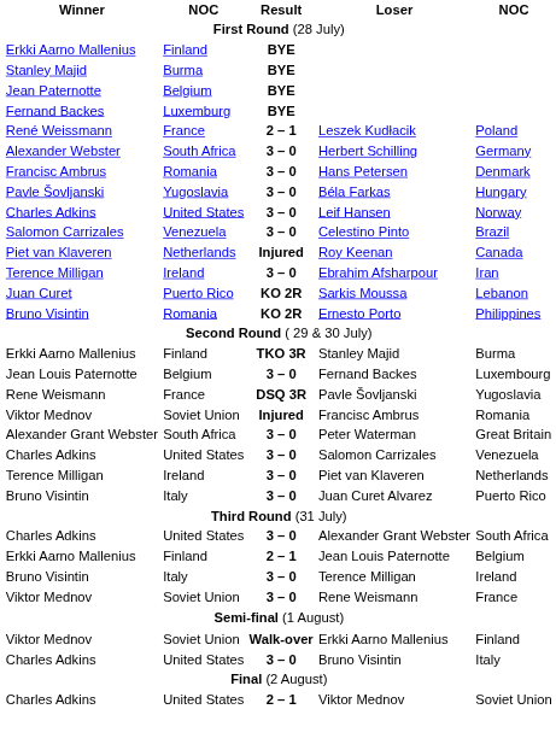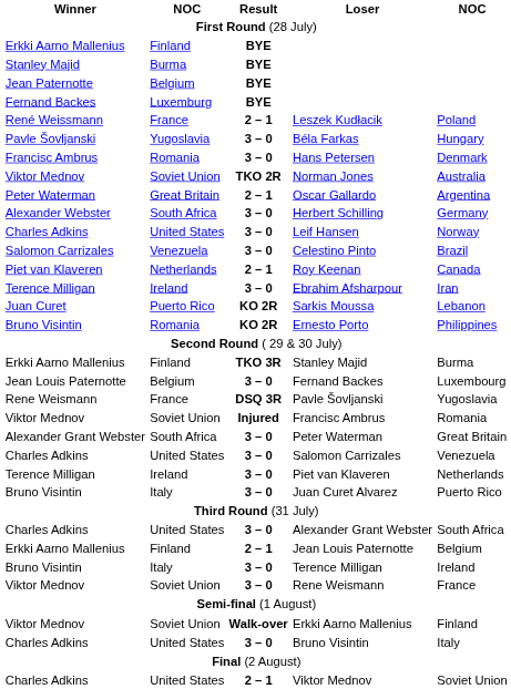 <table border="0" Cellpadding="2">
 <tr>
 <th>Winner</th>
 <th>NOC</th>
 <th>Result</th>
 <th>Loser</th>
 <th>NOC</th>
 </tr>
 <tr>
 <td align="center" colspan="5"><strong>First Round</strong> (28 July)</td>
 </tr>
 <tr>
 <td><a href='#'>Erkki Aarno Mallenius</a></td>
 <td><a href='#'>Finland</a></td>
 <th>BYE</th>
 </tr>
 <tr>
 <td><a href='#'>Stanley Majid</a></td>
 <td><a href='#'>Burma</a></td>
 <th>BYE</th>
 </tr>
 <tr>
 <td><a href='#'>Jean Paternotte</a></td>
 <td><a href='#'>Belgium</a></td>
 <th>BYE</th>
 </tr>
 <tr>
 <td><a href='#'>Fernand Backes</a></td>
 <td><a href='#'>Luxemburg</a></td>
 <th>BYE</th>
 </tr>
 <tr>
 <td><a href='#'>René Weissmann</a></td>
 <td><a href='#'>France</a></td>
 <th>2 – 1</th>
 <td><a href='#'>Leszek Kudłacik</a></td>
 <td><a href='#'>Poland</a></td>
 </tr>
 <tr>
-<td><a href='#'>Alexander Webster</a></td>
-<td><a href='#'>South Africa</a></td>
+<td><a href='#'>Pavle Šovljanski</a></td>
+<td><a href='#'>Yugoslavia</a></td>
 <th>3 – 0</th>
-<td><a href='#'>Herbert Schilling</a></td>
-<td><a href='#'>Germany</a></td>
+<td><a href='#'>Béla Farkas</a></td>
+<td><a href='#'>Hungary</a></td>
 </tr>
 <tr>
 <td><a href='#'>Francisc Ambrus</a></td>
 <td><a href='#'>Romania</a></td>
 <th>3 – 0</th>
 <td><a href='#'>Hans Petersen</a></td>
 <td><a href='#'>Denmark</a></td>
 </tr>
 <tr>
-<td><a href='#'>Pavle Šovljanski</a></td>
-<td><a href='#'>Yugoslavia</a></td>
+<td><a href='#'>Viktor Mednov</a></td>
+<td><a href='#'>Soviet Union</a></td>
+<th>TKO 2R</th>
+<td><a href='#'>Norman Jones</a></td>
+<td><a href='#'>Australia</a></td>
+</tr>
+<tr>
+<td><a href='#'>Peter Waterman</a></td>
+<td><a href='#'>Great Britain</a></td>
+<th>2 – 1</th>
+<td><a href='#'>Oscar Gallardo</a></td>
+<td><a href='#'>Argentina</a></td>
+</tr>
+<tr>
+<td><a href='#'>Alexander Webster</a></td>
+<td><a href='#'>South Africa</a></td>
 <th>3 – 0</th>
-<td><a href='#'>Béla Farkas</a></td>
-<td><a href='#'>Hungary</a></td>
+<td><a href='#'>Herbert Schilling</a></td>
+<td><a href='#'>Germany</a></td>
 </tr>
 <tr>
 <td><a href='#'>Charles Adkins</a></td>
 <td><a href='#'>United States</a></td>
 <th>3 – 0</th>
 <td><a href='#'>Leif Hansen</a></td>
 <td><a href='#'>Norway</a></td>
 </tr>
 <tr>
 <td><a href='#'>Salomon Carrizales</a></td>
 <td><a href='#'>Venezuela</a></td>
 <th>3 – 0</th>
 <td><a href='#'>Celestino Pinto</a></td>
 <td><a href='#'>Brazil</a></td>
 </tr>
 <tr>
 <td><a href='#'>Piet van Klaveren</a></td>
 <td><a href='#'>Netherlands</a></td>
-<th>Injured</th>
+<th>2 – 1</th>
 <td><a href='#'>Roy Keenan</a></td>
 <td><a href='#'>Canada</a></td>
 </tr>
 <tr>
 <td><a href='#'>Terence Milligan</a></td>
 <td><a href='#'>Ireland</a></td>
 <th>3 – 0</th>
 <td><a href='#'>Ebrahim Afsharpour</a></td>
 <td><a href='#'>Iran</a></td>
 </tr>
 <tr>
 <td><a href='#'>Juan Curet</a></td>
 <td><a href='#'>Puerto Rico</a></td>
 <th>KO 2R</th>
 <td><a href='#'>Sarkis Moussa</a></td>
 <td><a href='#'>Lebanon</a></td>
 </tr>
 <tr>
 <td><a href='#'>Bruno Visintin</a></td>
 <td><a href='#'>Romania</a></td>
 <th>KO 2R</th>
 <td><a href='#'>Ernesto Porto</a></td>
 <td><a href='#'>Philippines</a></td>
 </tr>
 <tr>
 <td align="center" colspan="5"><strong>Second Round</strong> ( 29 & 30 July)</td>
 </tr>
 <tr>
 <td>Erkki Aarno Mallenius</td>
 <td>Finland</td>
 <th>TKO 3R</th>
 <td>Stanley Majid</td>
 <td>Burma</td>
 </tr>
 <tr>
 <td>Jean Louis Paternotte</td>
 <td>Belgium</td>
 <th>3 – 0</th>
 <td>Fernand Backes</td>
 <td>Luxembourg</td>
 </tr>
 <tr>
 <td>Rene Weismann</td>
 <td>France</td>
 <th>DSQ 3R</th>
 <td>Pavle Šovljanski</td>
 <td>Yugoslavia</td>
 </tr>
 <tr>
 <td>Viktor Mednov</td>
 <td>Soviet Union</td>
 <th>Injured</th>
 <td>Francisc Ambrus</td>
 <td>Romania</td>
 </tr>
 <tr>
 <td>Alexander Grant Webster</td>
 <td>South Africa</td>
 <th>3 – 0</th>
 <td>Peter Waterman</td>
 <td>Great Britain</td>
 </tr>
 <tr>
 <td>Charles Adkins</td>
 <td>United States</td>
 <th>3 – 0</th>
 <td>Salomon Carrizales</td>
 <td>Venezuela</td>
 </tr>
 <tr>
 <td>Terence Milligan</td>
 <td>Ireland</td>
 <th>3 – 0</th>
 <td>Piet van Klaveren</td>
 <td>Netherlands</td>
 </tr>
 <tr>
 <td>Bruno Visintin</td>
 <td>Italy</td>
 <th>3 – 0</th>
 <td>Juan Curet Alvarez</td>
 <td>Puerto Rico</td>
 </tr>
 <tr>
 <td align="center" colspan="5"><strong>Third Round</strong> (31 July)</td>
 </tr>
 <tr>
 <td>Charles Adkins</td>
 <td>United States</td>
 <th>3 – 0</th>
 <td>Alexander Grant Webster</td>
 <td>South Africa</td>
 </tr>
 <tr>
 <td>Erkki Aarno Mallenius</td>
 <td>Finland</td>
 <th>2 – 1</th>
 <td>Jean Louis Paternotte</td>
 <td>Belgium</td>
 </tr>
 <tr>
 <td>Bruno Visintin</td>
 <td>Italy</td>
 <th>3 – 0</th>
 <td>Terence Milligan</td>
 <td>Ireland</td>
 </tr>
 <tr>
 <td>Viktor Mednov</td>
 <td>Soviet Union</td>
 <th>3 – 0</th>
 <td>Rene Weismann</td>
 <td>France</td>
 </tr>
 <tr>
 <td align="center" colspan="5"><strong>Semi-final</strong> (1 August)</td>
 </tr>
 <tr>
 </tr>
 <tr>
 <td>Viktor Mednov</td>
 <td>Soviet Union</td>
 <th>Walk-over</th>
 <td>Erkki Aarno Mallenius</td>
 <td>Finland</td>
 </tr>
 <tr>
 <td>Charles Adkins</td>
 <td>United States</td>
 <th>3 – 0</th>
 <td>Bruno Visintin</td>
 <td>Italy</td>
 </tr>
 <tr>
 <td align="center" colspan="5"><strong>Final</strong> (2 August)</td>
 </tr>
 <tr>
 <td>Charles Adkins</td>
 <td>United States</td>
 <th>2 – 1</th>
 <td>Viktor Mednov</td>
 <td>Soviet Union</td>
 </tr>
 </table>
